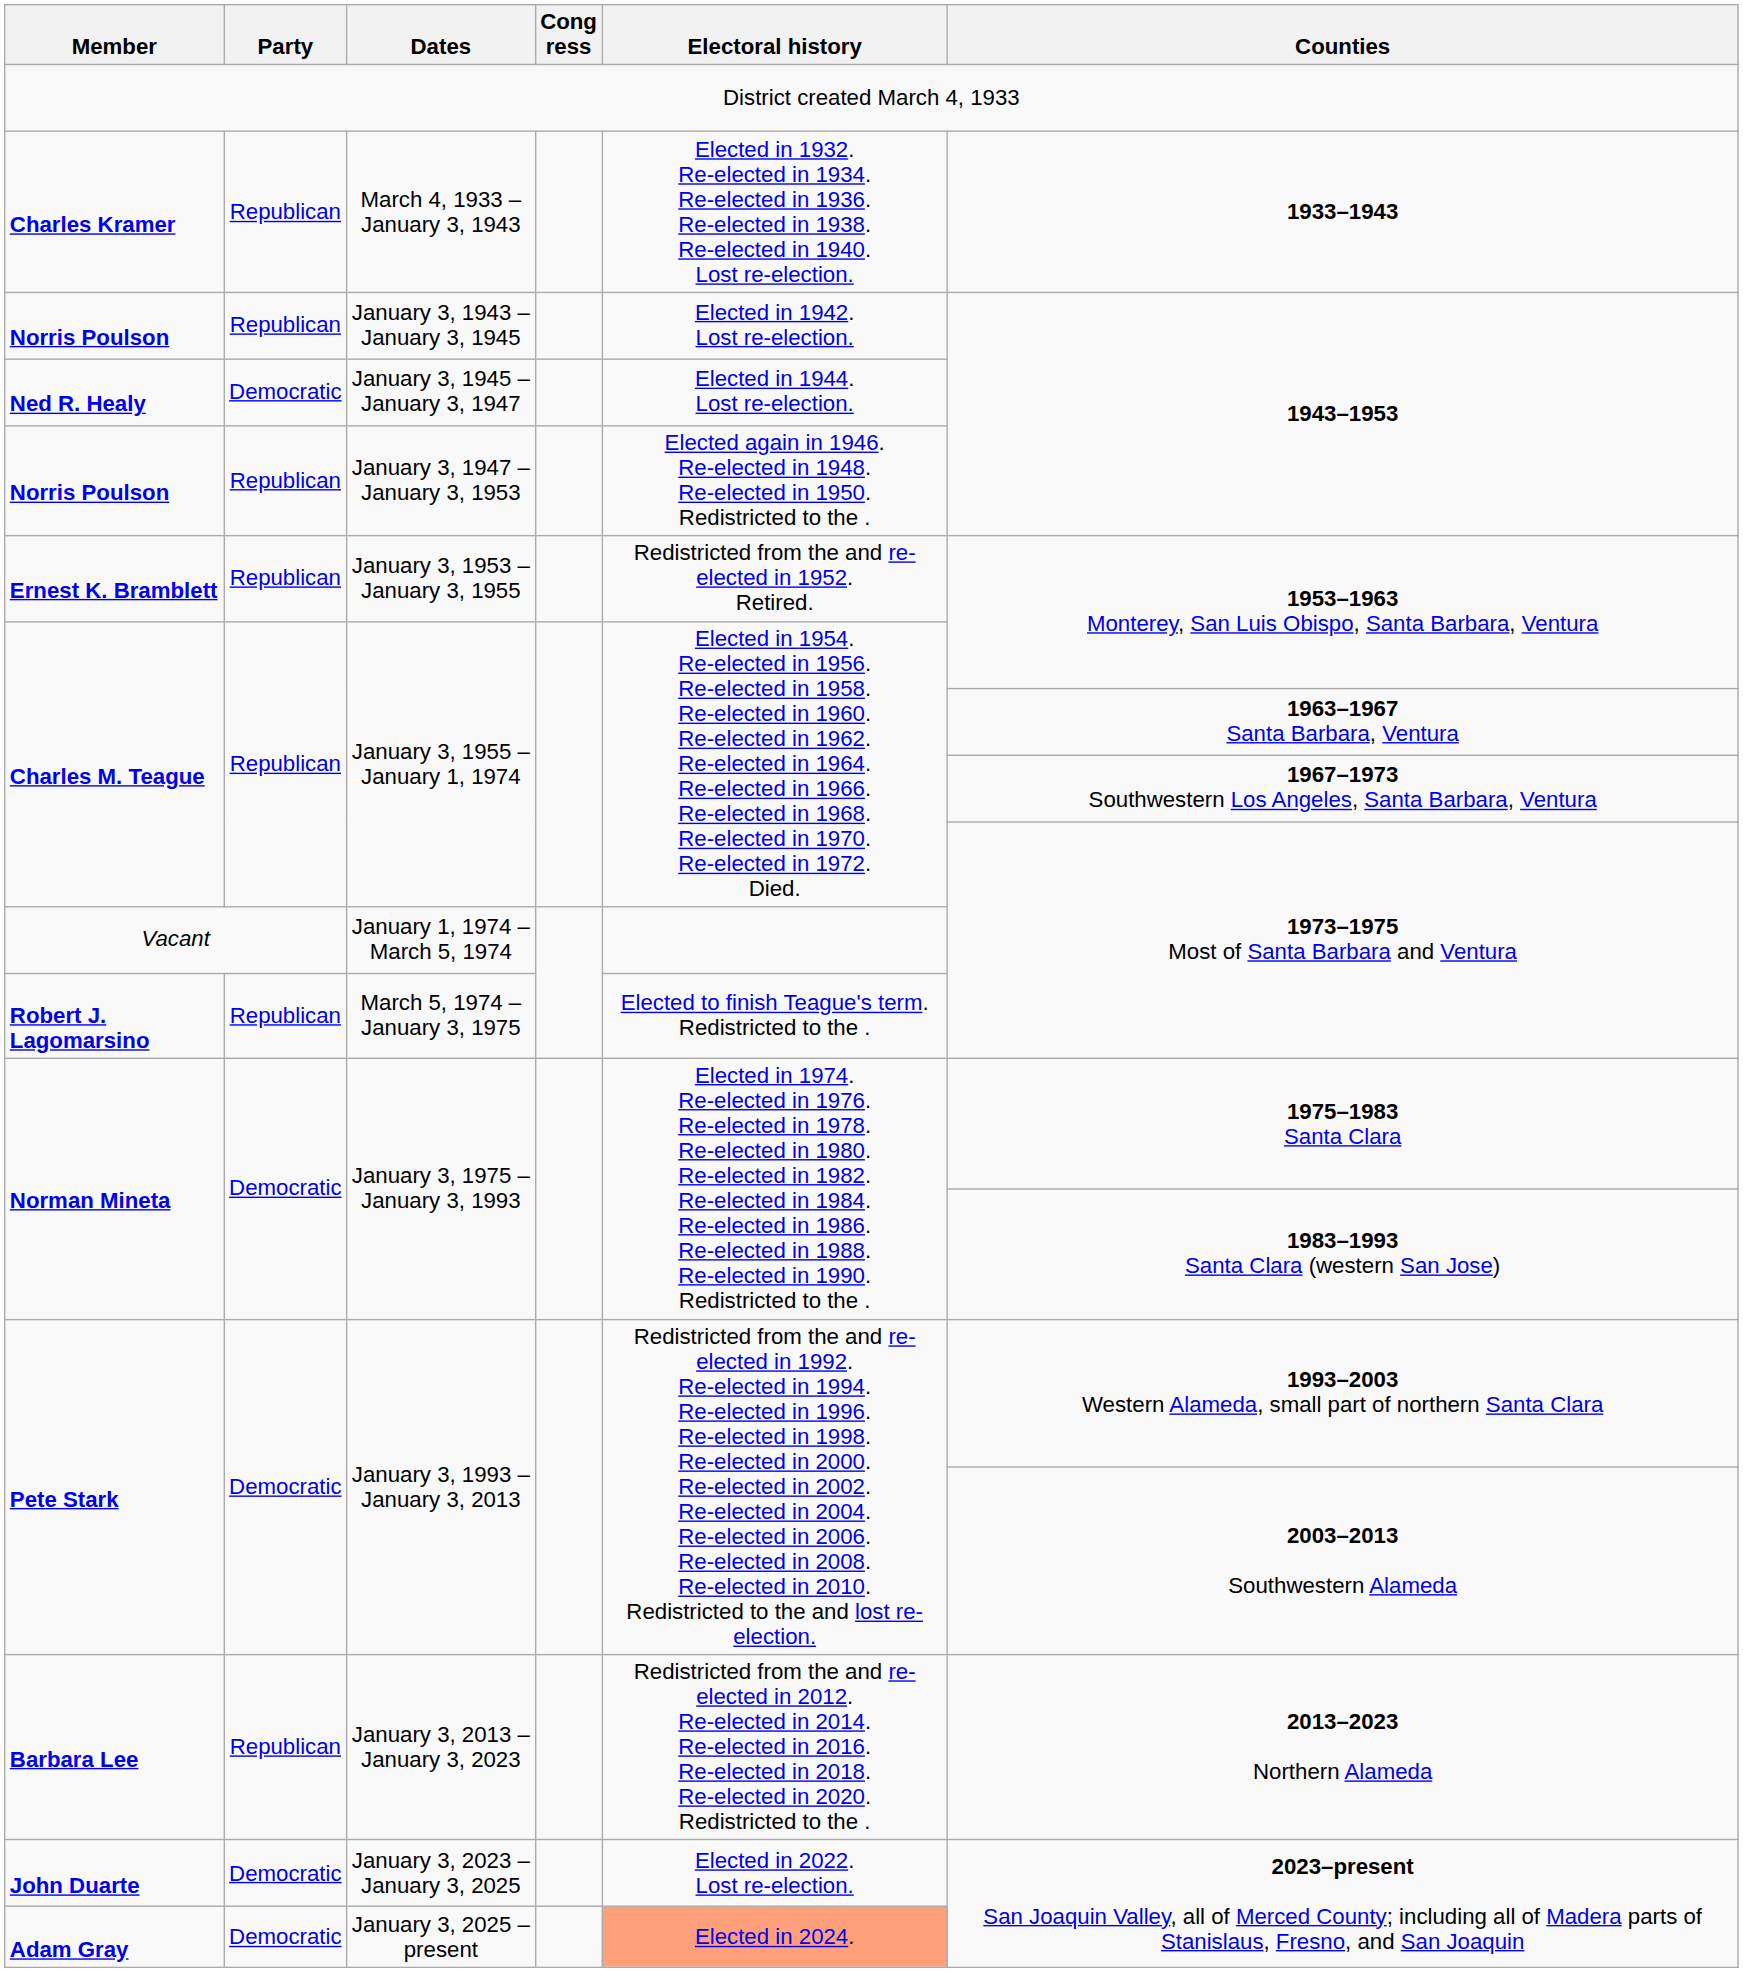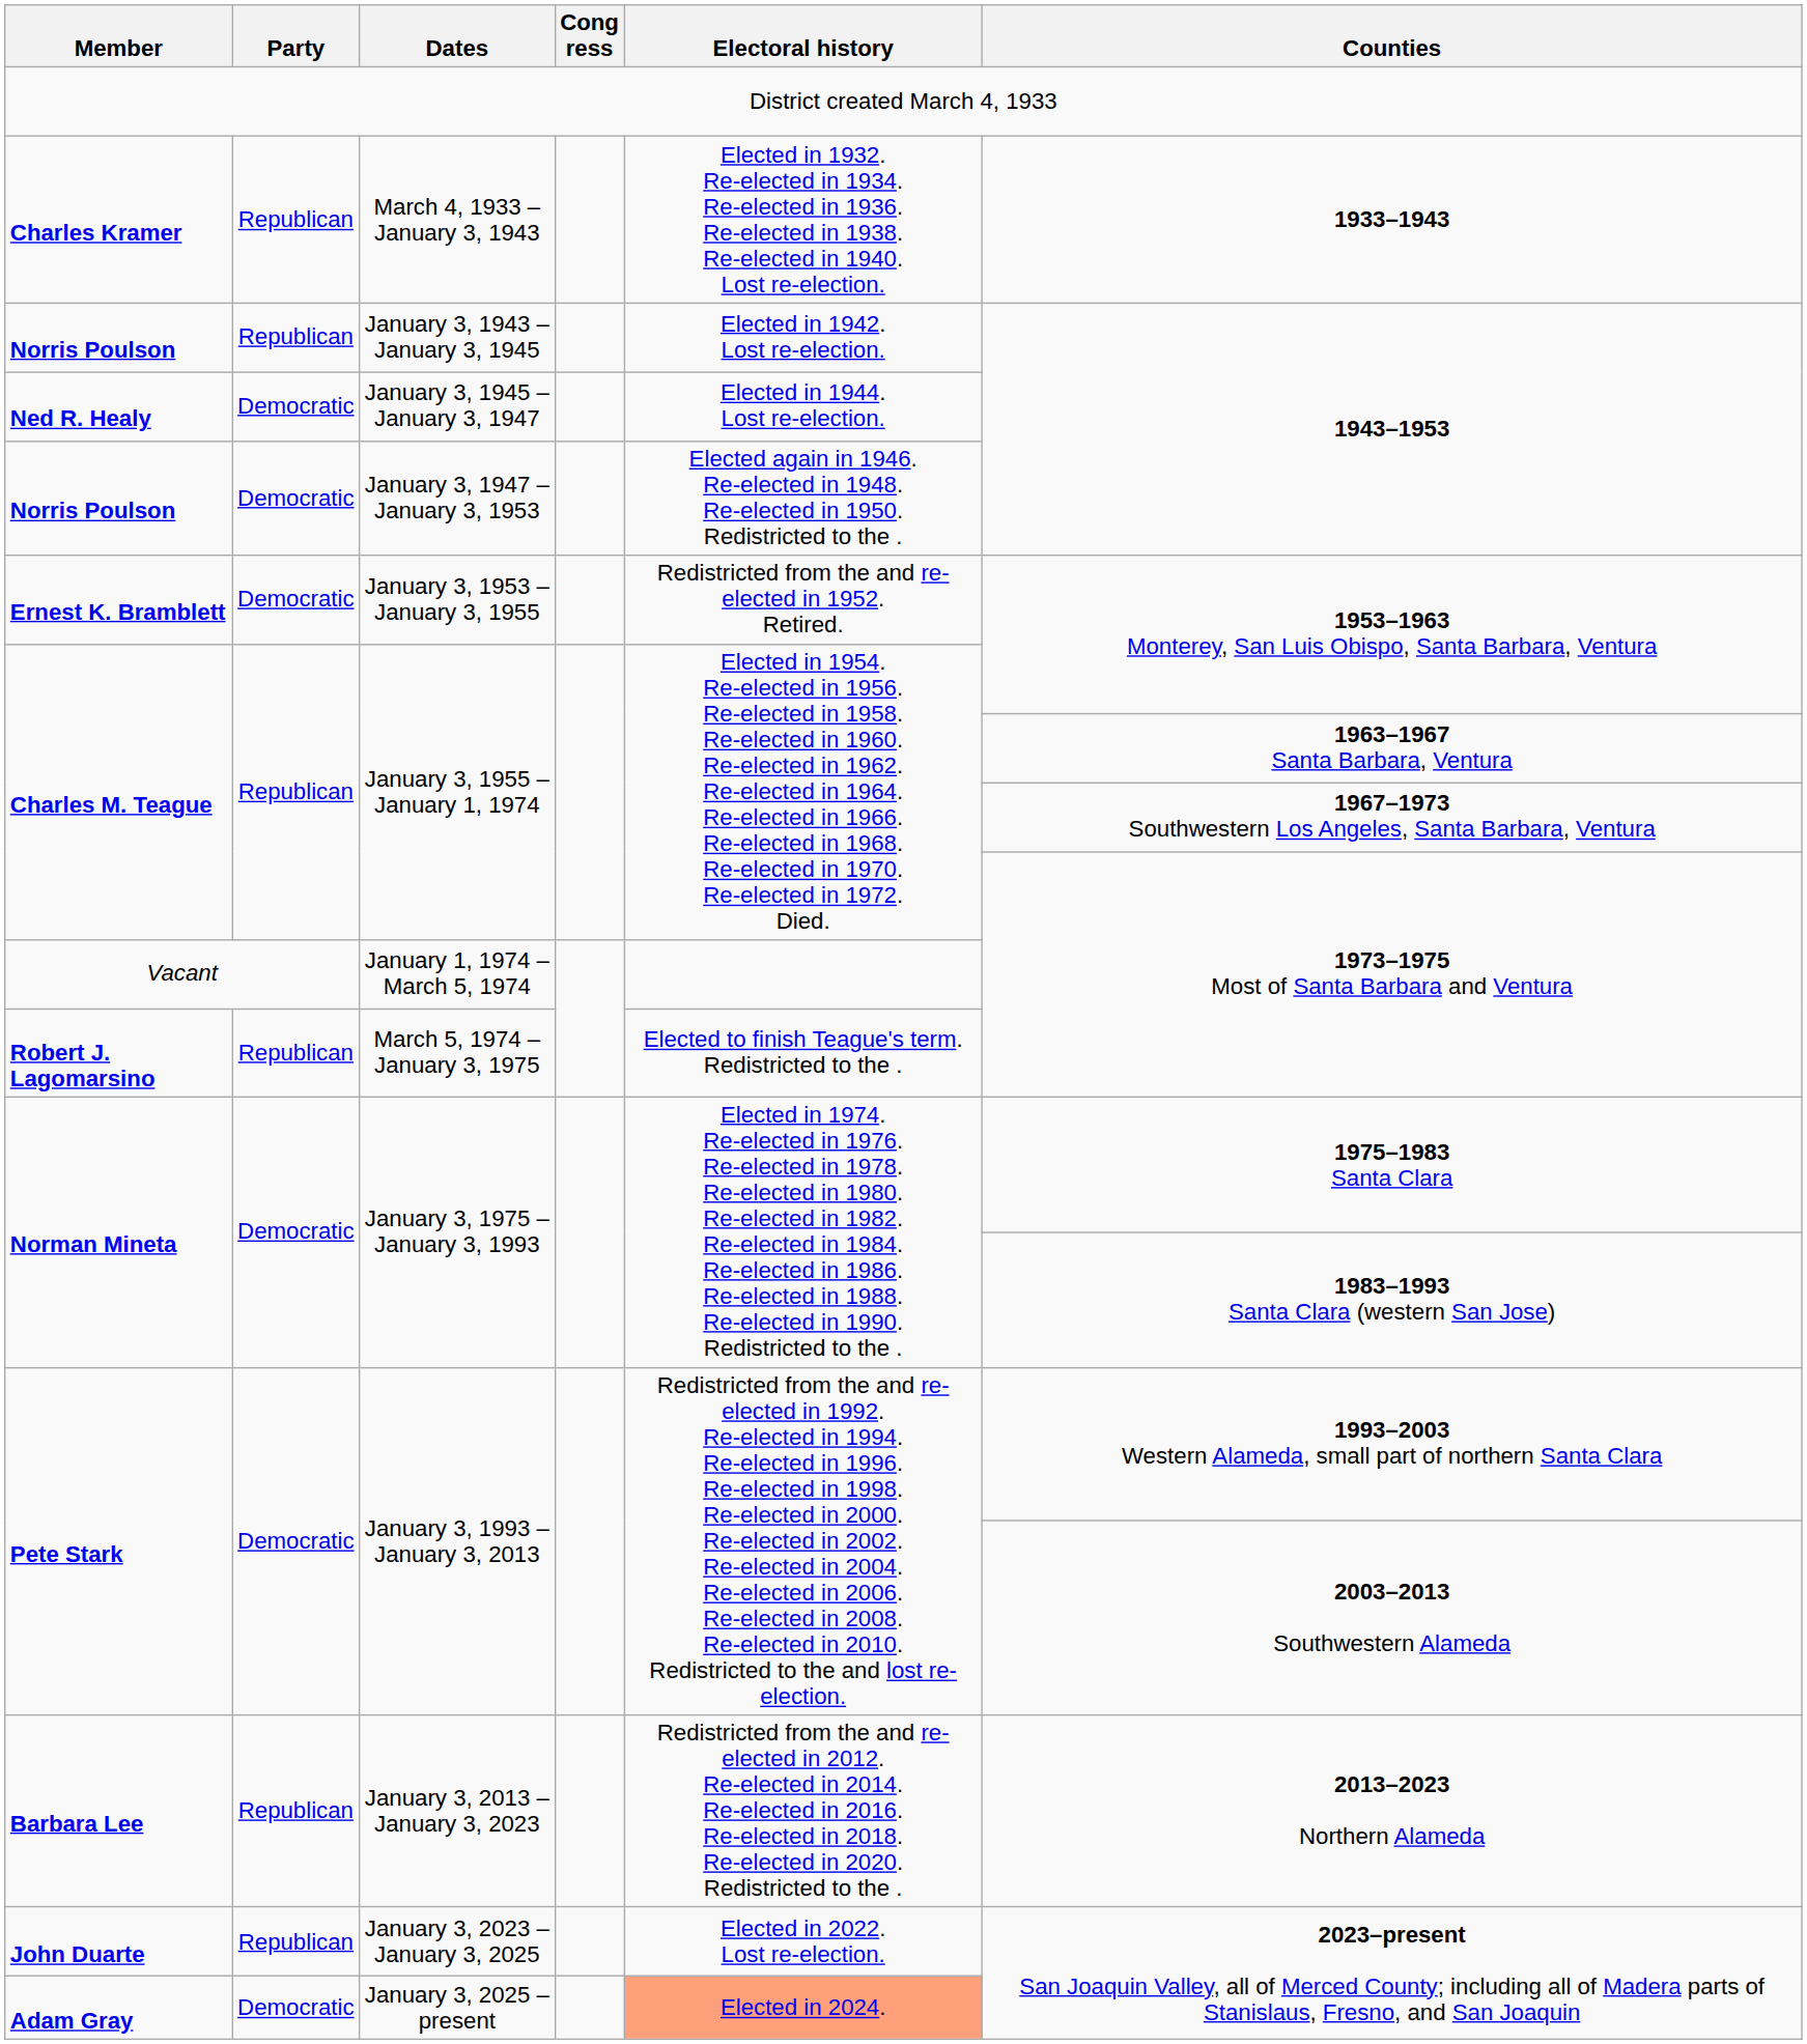 <table class=wikitable style="text-align:center">
 <tr valign=bottom>
 <th>Member</th>
 <th>Party</th>
 <th>Dates</th>
 <th>Cong<br>ress</th>
 <th>Electoral history</th>
 <th>Counties</th>
 </tr>
 <tr style="height:3em">
 <td colspan=6>District created March 4, 1933</td>
 </tr>
 <tr style="height:3em">
 <td align=left><br><strong><a href='#'>Charles Kramer</a></strong><br></td>
 <td><a href='#'>Republican</a></td>
 <td nowrap>March 4, 1933 –<br>January 3, 1943</td>
 <td></td>
 <td><a href='#'>Elected in 1932</a>.<br><a href='#'>Re-elected in 1934</a>.<br><a href='#'>Re-elected in 1936</a>.<br><a href='#'>Re-elected in 1938</a>.<br><a href='#'>Re-elected in 1940</a>.<br><a href='#'>Lost re-election.</a></td>
 <td><strong>1933–1943</strong><br></td>
 </tr>
 <tr style="height:3em">
 <td align=left><br><strong><a href='#'>Norris Poulson</a></strong><br></td>
 <td><a href='#'>Republican</a></td>
 <td nowrap>January 3, 1943 –<br>January 3, 1945</td>
 <td></td>
 <td><a href='#'>Elected in 1942</a>.<br><a href='#'>Lost re-election.</a></td>
 <td rowspan=3><strong>1943–1953</strong><br></td>
 </tr>
 <tr style="height:3em">
 <td align=left> <br><strong><a href='#'>Ned R. Healy</a></strong><br></td>
 <td><a href='#'>Democratic</a></td>
 <td nowrap>January 3, 1945 –<br>January 3, 1947</td>
 <td></td>
 <td><a href='#'>Elected in 1944</a>.<br><a href='#'>Lost re-election.</a></td>
 </tr>
 <tr style="height:3em">
 <td align=left><br><strong><a href='#'>Norris Poulson</a></strong><br></td>
-<td><a href='#'>Republican</a></td>
+<td><a href='#'>Democratic</a></td>
 <td nowrap>January 3, 1947 –<br>January 3, 1953</td>
 <td></td>
 <td><a href='#'>Elected again in 1946</a>.<br><a href='#'>Re-elected in 1948</a>.<br><a href='#'>Re-elected in 1950</a>.<br>Redistricted to the .</td>
 </tr>
 <tr style="height:3em">
 <td align=left><br><strong><a href='#'>Ernest K. Bramblett</a></strong><br></td>
-<td><a href='#'>Republican</a></td>
+<td><a href='#'>Democratic</a></td>
 <td nowrap>January 3, 1953 –<br>January 3, 1955</td>
 <td></td>
 <td>Redistricted from the  and <a href='#'>re-elected in 1952</a>.<br>Retired.</td>
 <td rowspan=2><strong>1953–1963</strong><br><a href='#'>Monterey</a>, <a href='#'>San Luis Obispo</a>, <a href='#'>Santa Barbara</a>, <a href='#'>Ventura</a></td>
 </tr>
 <tr style="height:3em">
 <td rowspan=4 align=left><br><strong><a href='#'>Charles M. Teague</a></strong><br></td>
 <td rowspan=4 ><a href='#'>Republican</a></td>
 <td rowspan=4 nowrap>January 3, 1955 –<br>January 1, 1974</td>
 <td rowspan=4></td>
 <td rowspan=4><a href='#'>Elected in 1954</a>.<br><a href='#'>Re-elected in 1956</a>.<br><a href='#'>Re-elected in 1958</a>.<br><a href='#'>Re-elected in 1960</a>.<br><a href='#'>Re-elected in 1962</a>.<br><a href='#'>Re-elected in 1964</a>.<br><a href='#'>Re-elected in 1966</a>.<br><a href='#'>Re-elected in 1968</a>.<br><a href='#'>Re-elected in 1970</a>.<br><a href='#'>Re-elected in 1972</a>.<br> Died.</td>
 </tr>
 <tr style="height:3em">
 <td><strong>1963–1967</strong><br><a href='#'>Santa Barbara</a>, <a href='#'>Ventura</a></td>
 </tr>
 <tr style="height:3em">
 <td><strong>1967–1973</strong><br>Southwestern <a href='#'>Los Angeles</a>, <a href='#'>Santa Barbara</a>, <a href='#'>Ventura</a></td>
 </tr>
 <tr style="height:3em">
 <td rowspan=3><strong>1973–1975</strong><br>Most of <a href='#'>Santa Barbara</a> and <a href='#'>Ventura</a></td>
 </tr>
 <tr style="height:3em">
 <td colspan=2><em>Vacant</em></td>
 <td nowrap>January 1, 1974 –<br>March 5, 1974</td>
 <td rowspan=2></td>
 </tr>
 <tr style="height:3em">
 <td align=left><br><strong><a href='#'>Robert J. Lagomarsino</a></strong><br></td>
 <td><a href='#'>Republican</a></td>
 <td nowrap>March 5, 1974 –<br>January 3, 1975</td>
 <td><a href='#'>Elected to finish Teague's term</a>.<br>Redistricted to the .</td>
 </tr>
 <tr style="height:3em">
 <td rowspan=2 align=left><br><strong><a href='#'>Norman Mineta</a></strong><br></td>
 <td rowspan=2 ><a href='#'>Democratic</a></td>
 <td rowspan=2 nowrap>January 3, 1975 –<br>January 3, 1993</td>
 <td rowspan=2></td>
 <td rowspan=2><a href='#'>Elected in 1974</a>.<br><a href='#'>Re-elected in 1976</a>.<br><a href='#'>Re-elected in 1978</a>.<br><a href='#'>Re-elected in 1980</a>.<br><a href='#'>Re-elected in 1982</a>.<br><a href='#'>Re-elected in 1984</a>.<br><a href='#'>Re-elected in 1986</a>.<br><a href='#'>Re-elected in 1988</a>.<br><a href='#'>Re-elected in 1990</a>.<br>Redistricted to the .</td>
 <td><strong>1975–1983</strong><br><a href='#'>Santa Clara</a></td>
 </tr>
 <tr style="height:3em">
 <td><strong>1983–1993</strong><br><a href='#'>Santa Clara</a> (western <a href='#'>San Jose</a>)</td>
 </tr>
 <tr style="height:3em">
 <td rowspan=2 align=left><br><strong><a href='#'>Pete Stark</a></strong><br></td>
 <td rowspan=2 ><a href='#'>Democratic</a></td>
 <td rowspan=2 nowrap>January 3, 1993 –<br>January 3, 2013</td>
 <td rowspan=2></td>
 <td rowspan=2>Redistricted from the  and <a href='#'>re-elected in 1992</a>.<br><a href='#'>Re-elected in 1994</a>.<br><a href='#'>Re-elected in 1996</a>.<br><a href='#'>Re-elected in 1998</a>.<br><a href='#'>Re-elected in 2000</a>.<br><a href='#'>Re-elected in 2002</a>.<br><a href='#'>Re-elected in 2004</a>.<br><a href='#'>Re-elected in 2006</a>.<br><a href='#'>Re-elected in 2008</a>.<br><a href='#'>Re-elected in 2010</a>.<br>Redistricted to the  and <a href='#'>lost re-election.</a></td>
 <td><strong>1993–2003</strong><br>Western <a href='#'>Alameda</a>, small part of northern <a href='#'>Santa Clara</a></td>
 </tr>
 <tr style="height:3em">
 <td><strong>2003–2013</strong><br><br>Southwestern <a href='#'>Alameda</a></td>
 </tr>
 <tr style="height:3em">
 <td align=left><br><strong><a href='#'>Barbara Lee</a></strong><br></td>
 <td><a href='#'>Republican</a></td>
 <td nowrap>January 3, 2013 –<br>January 3, 2023</td>
 <td></td>
 <td>Redistricted from the  and <a href='#'>re-elected in 2012</a>.<br><a href='#'>Re-elected in 2014</a>.<br><a href='#'>Re-elected in 2016</a>.<br><a href='#'>Re-elected in 2018</a>.<br><a href='#'>Re-elected in 2020</a>.<br>Redistricted to the .</td>
 <td><strong>2013–2023</strong><br><br>Northern <a href='#'>Alameda</a></td>
 </tr>
 <tr style="height:3em">
 <td align=left><br><strong><a href='#'>John Duarte</a></strong><br></td>
-<td><a href='#'>Democratic</a></td>
+<td><a href='#'>Republican</a></td>
 <td nowrap>January 3, 2023 –<br>January 3, 2025</td>
 <td></td>
 <td><a href='#'>Elected in 2022</a>.<br><a href='#'>Lost re-election.</a></td>
 <td rowspan="2"><strong>2023–present</strong><br><br><a href='#'>San Joaquin Valley</a>, all of <a href='#'>Merced County</a>; including all of <a href='#'>Madera</a> parts of <a href='#'>Stanislaus</a>, <a href='#'>Fresno</a>, and <a href='#'>San Joaquin</a></td>
 </tr>
 <tr>
 <td align=left><br><strong><a href='#'>Adam Gray</a></strong><br></td>
 <td><a href='#'>Democratic</a></td>
 <td>January 3, 2025 –<br>present</td>
 <td></td>
 <td style="background: lightsalmon;"><a href='#'>Elected in 2024</a>.</td>
 </tr>
 </table>
